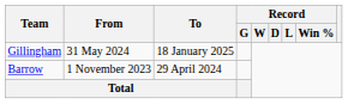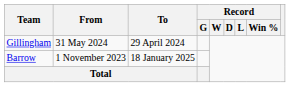 <table class="wikitable" style="text-align:centre">
 <tr>
 <th rowspan=2>Team</th>
 <th rowspan=2>From</th>
 <th rowspan=2>To</th>
 <th colspan=5>Record</th>
 <th rowspan=2></th>
 </tr>
 <tr>
 <th>G</th>
 <th>W</th>
 <th>D</th>
 <th>L</th>
 <th>Win %</th>
 </tr>
 <tr>
 <td align=left><a href='#'>Gillingham</a></td>
 <td align=left>31 May 2024</td>
-<td align=left>18 January 2025<br></td>
+<td align=left>29 April 2024<br></td>
 <td></td>
 </tr>
 <tr>
 <td align=left><a href='#'>Barrow</a></td>
 <td align=left>1 November 2023</td>
-<td align=left>29 April 2024<br></td>
+<td align=left>18 January 2025<br></td>
 <td></td>
 </tr>
 <tr>
 <th colspan=3>Total<br></th>
 <th></th>
 </tr>
 </table>
